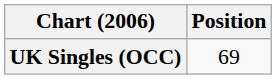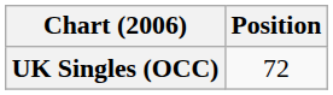 <table class="wikitable plainrowheaders" style="text-align:center">
 <tr>
 <th>Chart (2006)</th>
 <th>Position</th>
 </tr>
 <tr>
 <th scope="row">UK Singles (OCC)</th>
-<td>69</td>
+<td>72</td>
 </tr>
 </table>
